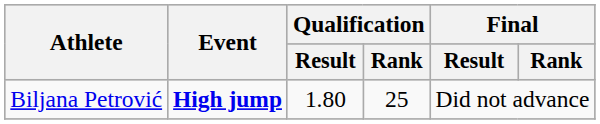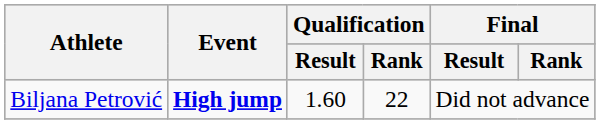 <table class=wikitable style=font-size:90%;text-align:center>
 <tr>
 <th rowspan=2>Athlete</th>
 <th rowspan=2>Event</th>
 <th colspan=2>Qualification</th>
 <th colspan=2>Final</th>
 </tr>
 <tr style=font-size:95%>
 <th>Result</th>
 <th>Rank</th>
 <th>Result</th>
 <th>Rank</th>
 </tr>
 <tr>
 <td align=left><a href='#'>Biljana Petrović</a></td>
 <td align=left><strong><a href='#'>High jump</a></strong></td>
-<td>1.80</td>
-<td>25</td>
+<td>1.60</td>
+<td>22</td>
 <td colspan=2>Did not advance</td>
 </tr>
 </table>
